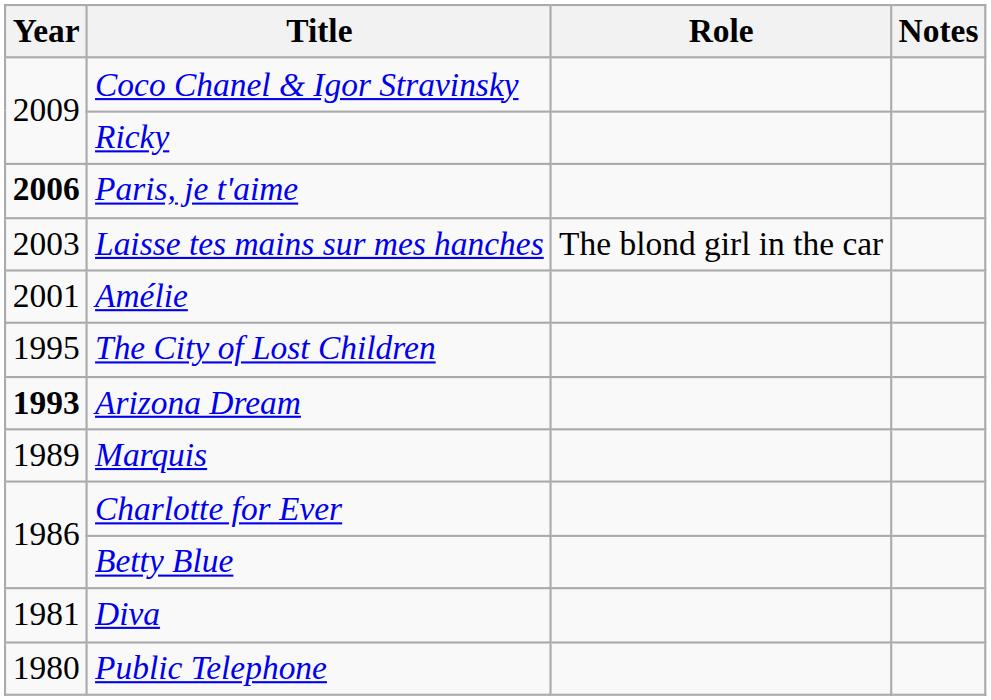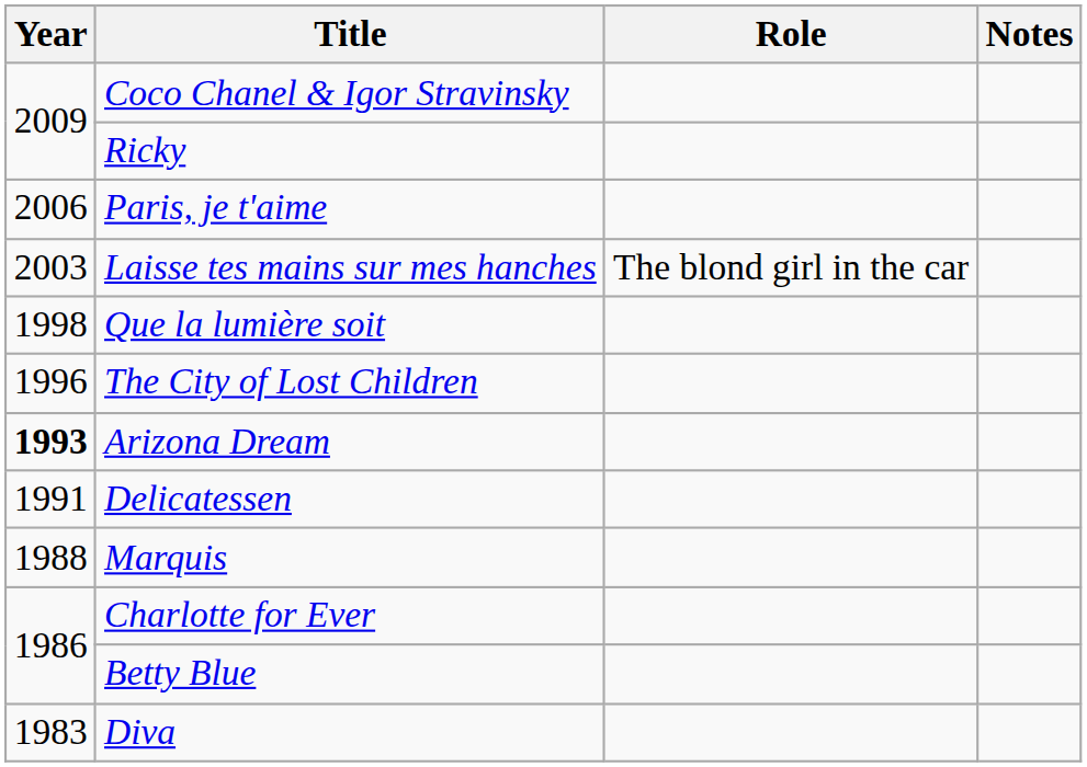 <table class="wikitable sortable">
 <tr>
 <th>Year</th>
 <th>Title</th>
 <th>Role</th>
 <th class="unsortable">Notes</th>
 </tr>
 <tr>
 <td rowspan="2">2009</td>
 <td><em><a href='#'>Coco Chanel & Igor Stravinsky</a></em></td>
 <td></td>
 <td></td>
 </tr>
 <tr>
 <td><em><a href='#'>Ricky</a></em></td>
 <td></td>
 <td></td>
 </tr>
 <tr>
-<td><strong>2006</strong></td>
+<td>2006</td>
 <td><em><a href='#'>Paris, je t'aime</a></em></td>
 <td></td>
 <td></td>
 </tr>
 <tr>
 <td>2003</td>
 <td><em><a href='#'>Laisse tes mains sur mes hanches</a></em></td>
 <td>The blond girl in the car</td>
 <td></td>
 </tr>
 <tr>
-<td>2001</td>
-<td><em><a href='#'>Amélie</a></em></td>
+<td>1998</td>
+<td><em><a href='#'>Que la lumière soit</a></em></td>
 <td></td>
 <td></td>
 </tr>
 <tr>
-<td>1995</td>
+<td>1996</td>
 <td><em><a href='#'>The City of Lost Children</a></em></td>
 <td></td>
 <td></td>
 </tr>
 <tr>
 <td><strong>1993</strong></td>
 <td><em><a href='#'>Arizona Dream</a></em></td>
 <td></td>
 <td></td>
 </tr>
 <tr>
-<td>1989</td>
+<td>1991</td>
+<td><em><a href='#'>Delicatessen</a></em></td>
+<td></td>
+<td></td>
+</tr>
+<tr>
+<td>1988</td>
 <td><em><a href='#'>Marquis</a></em></td>
 <td></td>
 <td></td>
 </tr>
 <tr>
 <td rowspan="2">1986</td>
 <td><em><a href='#'>Charlotte for Ever</a></em></td>
 <td></td>
 <td></td>
 </tr>
 <tr>
 <td><em><a href='#'>Betty Blue</a></em></td>
 <td></td>
 <td></td>
 </tr>
 <tr>
-<td>1981</td>
+<td>1983</td>
 <td><em><a href='#'>Diva</a></em></td>
 <td></td>
 <td></td>
 </tr>
-<tr>
-<td>1980</td>
-<td><em><a href='#'>Public Telephone</a></em></td>
-<td></td>
-<td></td>
-</tr>
 </table>
